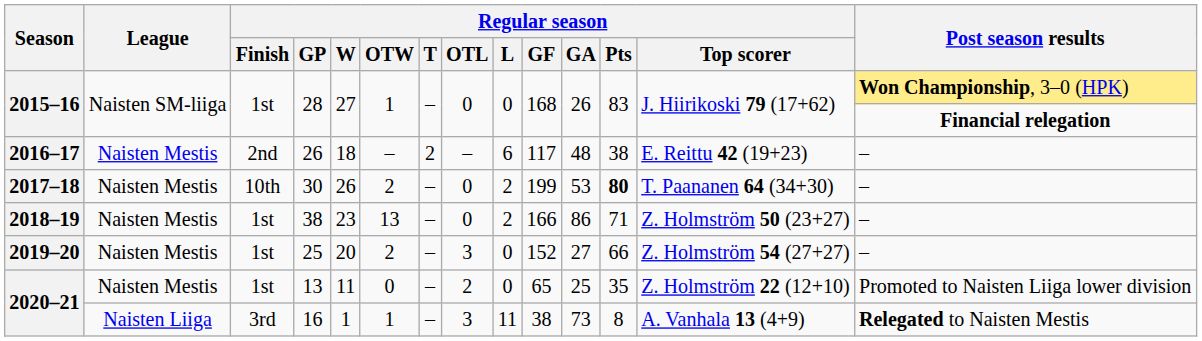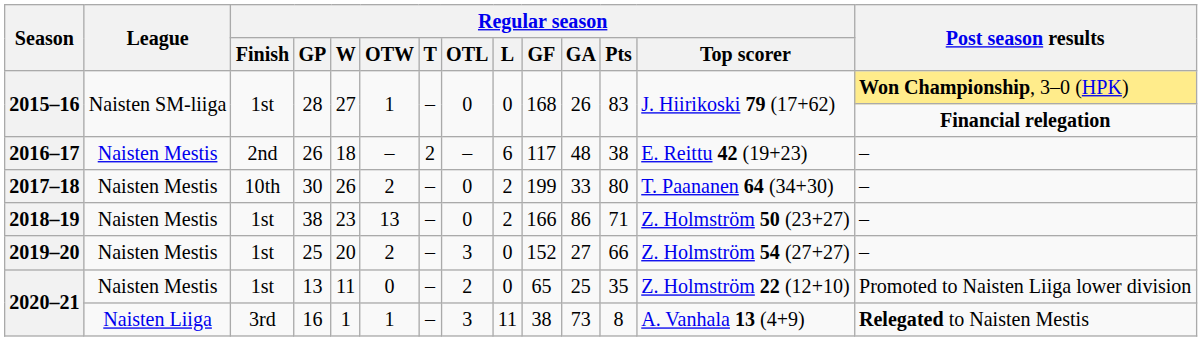 <table class="wikitable" style="text-align: center; font-size: 95%">
 <tr>
 <th rowspan="2">Season</th>
 <th rowspan="2">League</th>
 <th colspan="11"><a href='#'>Regular season</a></th>
 <th rowspan="2"><a href='#'>Post season</a> results</th>
 </tr>
 <tr>
 <th>Finish</th>
 <th>GP</th>
 <th>W</th>
 <th>OTW</th>
 <th>T</th>
 <th>OTL</th>
 <th>L</th>
 <th>GF</th>
 <th>GA</th>
 <th>Pts</th>
 <th>Top scorer</th>
 </tr>
 <tr>
 <th rowspan="2">2015–16</th>
 <td rowspan="2">Naisten SM-liiga</td>
 <td rowspan="2">1st</td>
 <td rowspan="2">28</td>
 <td rowspan="2">27</td>
 <td rowspan="2">1</td>
 <td rowspan="2">–</td>
 <td rowspan="2">0</td>
 <td rowspan="2">0</td>
 <td rowspan="2">168</td>
 <td rowspan="2">26</td>
 <td rowspan="2">83</td>
 <td rowspan="2" align="left"> <a href='#'>J. Hiirikoski</a> <strong>79</strong> (17+62)</td>
 <td align=left style="background:#FFEC8B"><strong>Won Championship</strong>, 3–0 (<a href='#'>HPK</a>)</td>
 </tr>
 <tr>
 <td><strong>Financial relegation</strong></td>
 </tr>
 <tr>
 <th>2016–17</th>
 <td><a href='#'>Naisten Mestis</a></td>
 <td>2nd</td>
 <td>26</td>
 <td>18</td>
 <td>–</td>
 <td>2</td>
 <td>–</td>
 <td>6</td>
 <td>117</td>
 <td>48</td>
 <td>38</td>
 <td align="left"> <a href='#'>E. Reittu</a> <strong>42</strong> (19+23)</td>
 <td align="left">–</td>
 </tr>
 <tr>
 <th>2017–18</th>
 <td>Naisten Mestis</td>
 <td>10th</td>
 <td>30</td>
 <td>26</td>
 <td>2</td>
 <td>–</td>
 <td>0</td>
 <td>2</td>
 <td>199</td>
-<td>53</td>
-<td><strong>80</strong></td>
+<td>33</td>
+<td>80</td>
 <td align="left"> <a href='#'>T. Paananen</a> <strong>64</strong> (34+30)</td>
 <td align="left">–</td>
 </tr>
 <tr>
 <th>2018–19</th>
 <td>Naisten Mestis</td>
 <td>1st</td>
 <td>38</td>
 <td>23</td>
 <td>13</td>
 <td>–</td>
 <td>0</td>
 <td>2</td>
 <td>166</td>
 <td>86</td>
 <td>71</td>
 <td align="left"> <a href='#'>Z. Holmström</a> <strong>50</strong> (23+27)</td>
 <td align="left">–</td>
 </tr>
 <tr>
 <th>2019–20</th>
 <td>Naisten Mestis</td>
 <td>1st</td>
 <td>25</td>
 <td>20</td>
 <td>2</td>
 <td>–</td>
 <td>3</td>
 <td>0</td>
 <td>152</td>
 <td>27</td>
 <td>66</td>
 <td align="left"> <a href='#'>Z. Holmström</a> <strong>54</strong> (27+27)</td>
 <td align="left">–</td>
 </tr>
 <tr>
 <th rowspan="2">2020–21</th>
 <td>Naisten Mestis</td>
 <td>1st</td>
 <td>13</td>
 <td>11</td>
 <td>0</td>
 <td>–</td>
 <td>2</td>
 <td>0</td>
 <td>65</td>
 <td>25</td>
 <td>35</td>
 <td align="left"> <a href='#'>Z. Holmström</a> <strong>22</strong> (12+10)</td>
 <td align="left">Promoted to Naisten Liiga lower division</td>
 </tr>
 <tr>
 <td><a href='#'>Naisten Liiga</a></td>
 <td>3rd</td>
 <td>16</td>
 <td>1</td>
 <td>1</td>
 <td>–</td>
 <td>3</td>
 <td>11</td>
 <td>38</td>
 <td>73</td>
 <td>8</td>
 <td align="left"> <a href='#'>A. Vanhala</a> <strong>13</strong> (4+9)</td>
 <td align="left"><strong>Relegated</strong> to Naisten Mestis</td>
 </tr>
 </table>
